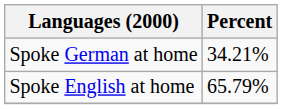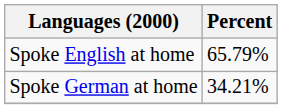 <table class="wikitable sortable collapsible" style="font-size: 90%;">
 <tr>
 <th>Languages (2000) </th>
 <th>Percent</th>
 </tr>
 <tr>
+<td>Spoke <a href='#'>English</a> at home</td>
+<td>65.79%</td>
+</tr>
+<tr>
 <td>Spoke <a href='#'>German</a> at home</td>
 <td>34.21%</td>
 </tr>
 <tr>
-<td>Spoke <a href='#'>English</a> at home</td>
-<td>65.79%</td>
-</tr>
-<tr>
 </tr>
 </table>
